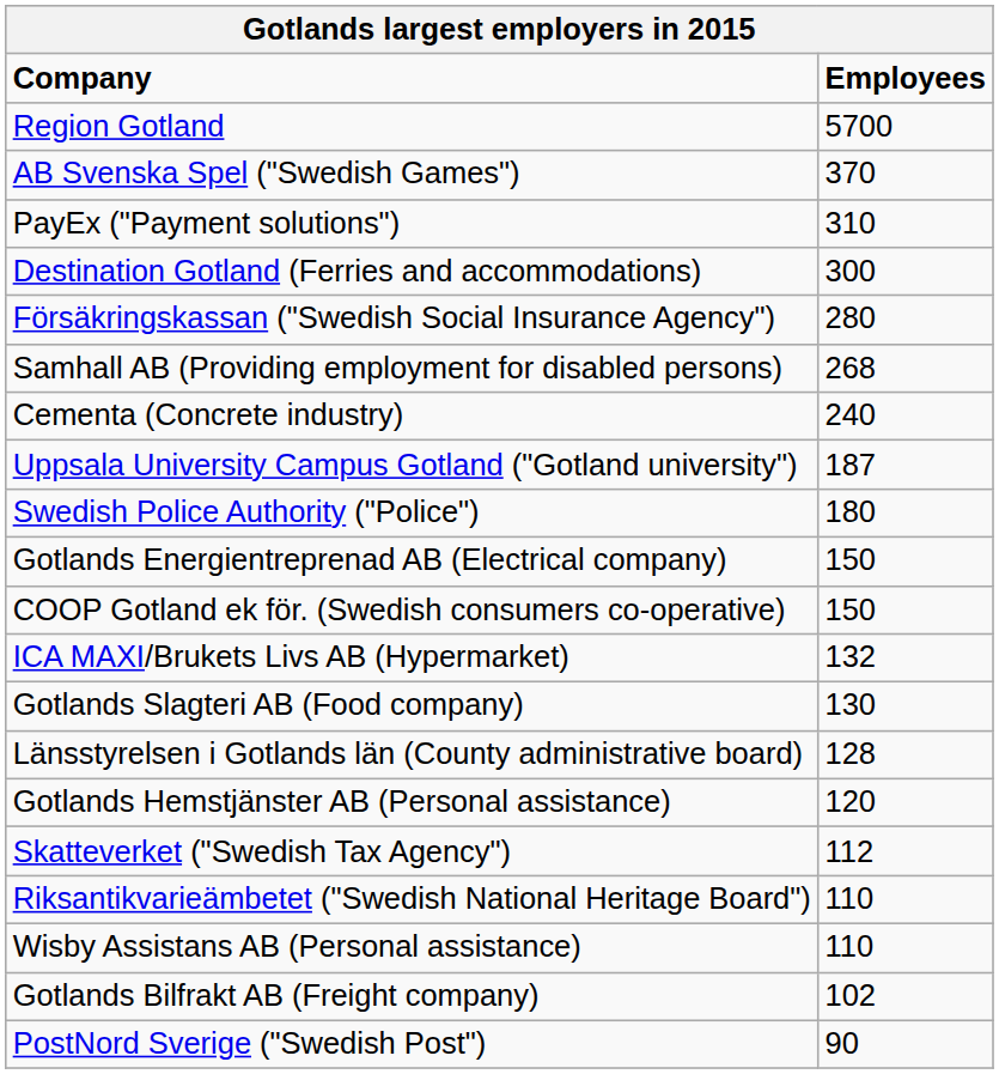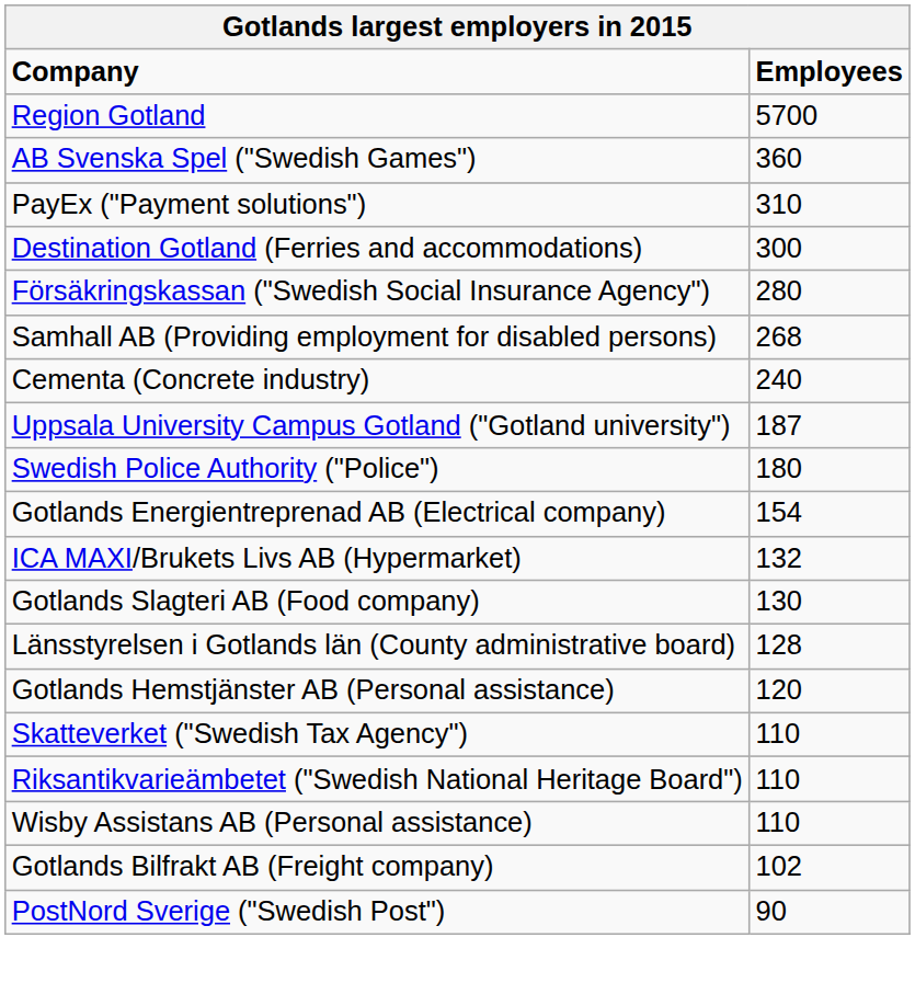 <table class="wikitable collapsible collapsed">
 <tr>
 <th colspan=2>Gotlands largest employers in 2015</th>
 </tr>
 <tr>
 <td><strong>Company</strong></td>
 <td><strong>Employees</strong></td>
 </tr>
 <tr>
 <td><a href='#'>Region Gotland</a></td>
 <td>5700</td>
 </tr>
 <tr>
 <td><a href='#'>AB Svenska Spel</a> ("Swedish Games")</td>
-<td>370</td>
+<td>360</td>
 </tr>
 <tr>
 <td>PayEx ("Payment solutions")</td>
 <td>310</td>
 </tr>
 <tr>
 <td><a href='#'>Destination Gotland</a> (Ferries and accommodations)</td>
 <td>300</td>
 </tr>
 <tr>
 <td><a href='#'>Försäkringskassan</a> ("Swedish Social Insurance Agency")</td>
 <td>280</td>
 </tr>
 <tr>
 <td>Samhall AB (Providing employment for disabled persons)</td>
 <td>268</td>
 </tr>
 <tr>
 <td>Cementa (Concrete industry)</td>
 <td>240</td>
 </tr>
 <tr>
 <td><a href='#'>Uppsala University Campus Gotland</a> ("Gotland university")</td>
 <td>187</td>
 </tr>
 <tr>
 <td><a href='#'>Swedish Police Authority</a> ("Police")</td>
 <td>180</td>
 </tr>
 <tr>
 <td>Gotlands Energientreprenad AB (Electrical company)</td>
-<td>150</td>
-</tr>
-<tr>
-<td>COOP Gotland ek för. (Swedish consumers co-operative)</td>
-<td>150</td>
+<td>154</td>
 </tr>
 <tr>
 <td><a href='#'>ICA MAXI</a>/Brukets Livs AB (Hypermarket)</td>
 <td>132</td>
 </tr>
 <tr>
 <td>Gotlands Slagteri AB (Food company)</td>
 <td>130</td>
 </tr>
 <tr>
 <td>Länsstyrelsen i Gotlands län (County administrative board)</td>
 <td>128</td>
 </tr>
 <tr>
 <td>Gotlands Hemstjänster AB (Personal assistance)</td>
 <td>120</td>
 </tr>
 <tr>
 <td><a href='#'>Skatteverket</a> ("Swedish Tax Agency")</td>
-<td>112</td>
+<td>110</td>
 </tr>
 <tr>
 <td><a href='#'>Riksantikvarieämbetet</a> ("Swedish National Heritage Board")</td>
 <td>110</td>
 </tr>
 <tr>
 <td>Wisby Assistans AB (Personal assistance)</td>
 <td>110</td>
 </tr>
 <tr>
 <td>Gotlands Bilfrakt AB (Freight company)</td>
 <td>102</td>
 </tr>
 <tr>
 <td><a href='#'>PostNord Sverige</a> ("Swedish Post")</td>
 <td>90</td>
 </tr>
 </table>
